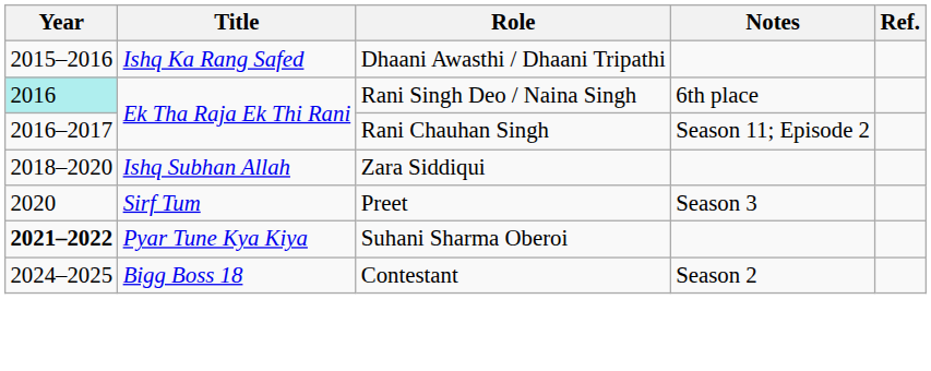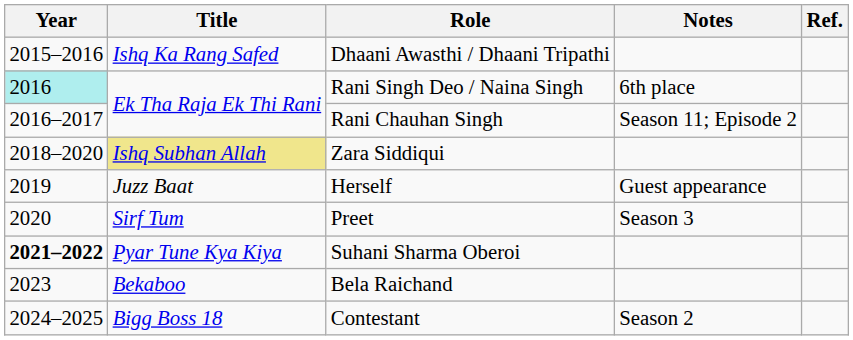 <table class="wikitable sortable">
 <tr>
 <th>Year</th>
 <th>Title</th>
 <th>Role</th>
 <th>Notes</th>
 <th scope="col" class="unsortable">Ref.</th>
 </tr>
 <tr>
 <td>2015–2016</td>
 <td><em><a href='#'>Ishq Ka Rang Safed</a></em></td>
 <td>Dhaani Awasthi / Dhaani Tripathi</td>
 <td></td>
 <td></td>
 </tr>
 <tr>
 <td style="background: paleturquoise;">2016</td>
 <td rowspan="2"><em><a href='#'>Ek Tha Raja Ek Thi Rani</a></em></td>
 <td>Rani Singh Deo / Naina Singh</td>
 <td>6th place</td>
 <td></td>
 </tr>
 <tr>
 <td>2016–2017</td>
 <td>Rani Chauhan Singh</td>
 <td>Season 11; Episode 2</td>
 <td></td>
 </tr>
 <tr>
 <td>2018–2020</td>
-<td><em><a href='#'>Ishq Subhan Allah</a></em></td>
+<td style="background: khaki;"><em><a href='#'>Ishq Subhan Allah</a></em></td>
 <td>Zara Siddiqui</td>
 <td></td>
+<td></td>
+</tr>
+<tr>
+<td>2019</td>
+<td><em>Juzz Baat</em></td>
+<td>Herself</td>
+<td>Guest appearance</td>
 <td></td>
 </tr>
 <tr>
 <td>2020</td>
 <td><a href='#'><em>Sirf Tum</em></a></td>
 <td>Preet</td>
 <td>Season 3</td>
 <td></td>
 </tr>
 <tr>
 <td><strong>2021–2022</strong></td>
 <td><a href='#'><em>Pyar Tune Kya Kiya</em></a></td>
 <td>Suhani Sharma Oberoi</td>
 <td></td>
 <td></td>
 </tr>
 <tr>
+<td>2023</td>
+<td><em><a href='#'>Bekaboo</a></em></td>
+<td>Bela Raichand</td>
+<td></td>
+<td></td>
+</tr>
+<tr>
 <td>2024–2025</td>
 <td><em><a href='#'>Bigg Boss 18</a></em></td>
 <td>Contestant</td>
 <td>Season 2</td>
 <td></td>
 </tr>
 </table>
